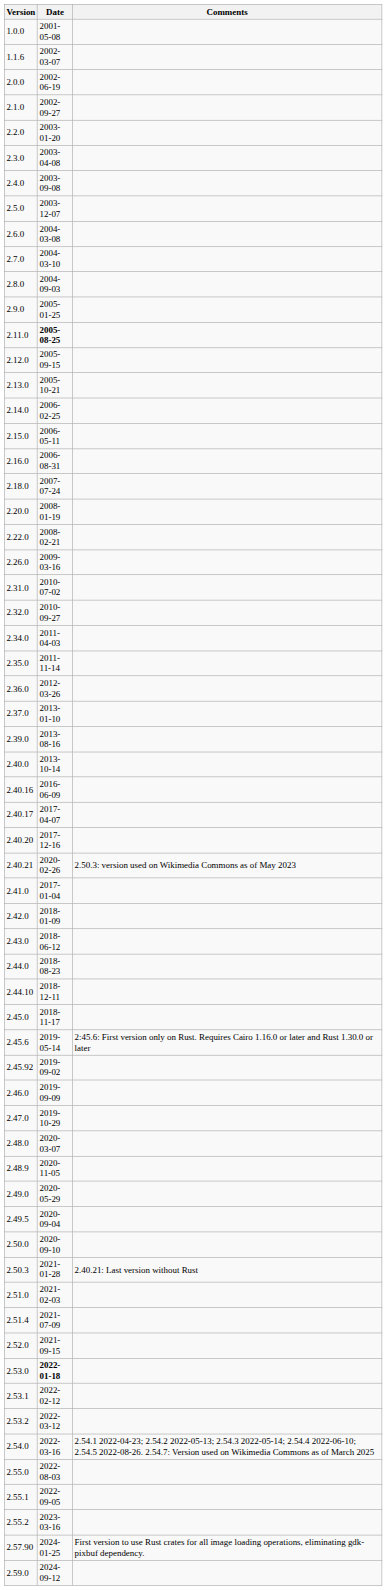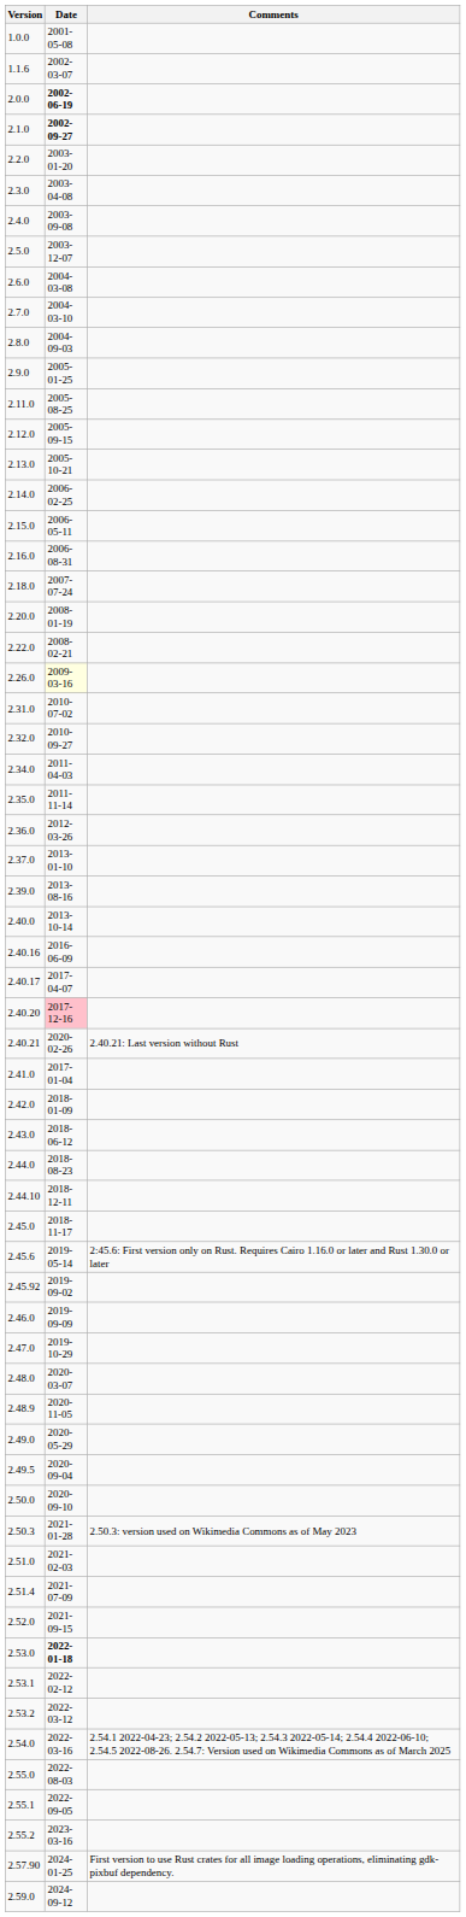 <table class="wikitable sortable" style="font-size:90%">
 <tr class="hintergrundfarbe5">
 <th>Version</th>
 <th>Date</th>
 <th>Comments</th>
 </tr>
 <tr>
 <td>1.0.0</td>
 <td>2001-05-08</td>
 <td></td>
 </tr>
 <tr>
 <td>1.1.6</td>
 <td>2002-03-07</td>
 <td></td>
 </tr>
 <tr>
 <td>2.0.0</td>
-<td>2002-06-19</td>
+<td><strong>2002-06-19</strong></td>
 <td></td>
 </tr>
 <tr>
 <td>2.1.0</td>
-<td>2002-09-27</td>
+<td><strong>2002-09-27</strong></td>
 <td></td>
 </tr>
 <tr>
 <td>2.2.0</td>
 <td>2003-01-20</td>
 <td></td>
 </tr>
 <tr>
 <td>2.3.0</td>
 <td>2003-04-08</td>
 <td></td>
 </tr>
 <tr>
 <td>2.4.0</td>
 <td>2003-09-08</td>
 <td></td>
 </tr>
 <tr>
 <td>2.5.0</td>
 <td>2003-12-07</td>
 <td></td>
 </tr>
 <tr>
 <td>2.6.0</td>
 <td>2004-03-08</td>
 <td></td>
 </tr>
 <tr>
 <td>2.7.0</td>
 <td>2004-03-10</td>
 <td></td>
 </tr>
 <tr>
 <td>2.8.0</td>
 <td>2004-09-03</td>
 <td></td>
 </tr>
 <tr>
 <td>2.9.0</td>
 <td>2005-01-25</td>
 <td></td>
 </tr>
 <tr>
 <td>2.11.0</td>
-<td><strong>2005-08-25</strong></td>
+<td>2005-08-25</td>
 <td></td>
 </tr>
 <tr>
 <td>2.12.0</td>
 <td>2005-09-15</td>
 <td></td>
 </tr>
 <tr>
 <td>2.13.0</td>
 <td>2005-10-21</td>
 <td></td>
 </tr>
 <tr>
 <td>2.14.0</td>
 <td>2006-02-25</td>
 <td></td>
 </tr>
 <tr>
 <td>2.15.0</td>
 <td>2006-05-11</td>
 <td></td>
 </tr>
 <tr>
 <td>2.16.0</td>
 <td>2006-08-31</td>
 <td></td>
 </tr>
 <tr>
 <td>2.18.0</td>
 <td>2007-07-24</td>
 <td></td>
 </tr>
 <tr>
 <td>2.20.0</td>
 <td>2008-01-19</td>
 <td></td>
 </tr>
 <tr>
 <td>2.22.0</td>
 <td>2008-02-21</td>
 <td></td>
 </tr>
 <tr>
 <td>2.26.0</td>
-<td>2009-03-16</td>
+<td style="background: lightyellow;">2009-03-16</td>
 <td></td>
 </tr>
 <tr>
 <td>2.31.0</td>
 <td>2010-07-02</td>
 <td></td>
 </tr>
 <tr>
 <td>2.32.0</td>
 <td>2010-09-27</td>
 <td></td>
 </tr>
 <tr>
 <td>2.34.0</td>
 <td>2011-04-03</td>
 <td></td>
 </tr>
 <tr>
 <td>2.35.0</td>
 <td>2011-11-14</td>
 <td></td>
 </tr>
 <tr>
 <td>2.36.0</td>
 <td>2012-03-26</td>
 <td></td>
 </tr>
 <tr>
 <td>2.37.0</td>
 <td>2013-01-10</td>
 <td></td>
 </tr>
 <tr>
 <td>2.39.0</td>
 <td>2013-08-16</td>
 <td></td>
 </tr>
 <tr>
 <td>2.40.0</td>
 <td>2013-10-14</td>
 <td></td>
 </tr>
 <tr>
 <td>2.40.16</td>
 <td>2016-06-09</td>
 <td></td>
 </tr>
 <tr>
 <td>2.40.17</td>
 <td>2017-04-07</td>
 <td></td>
 </tr>
 <tr>
 <td>2.40.20</td>
-<td>2017-12-16</td>
+<td style="background: pink;">2017-12-16</td>
 <td></td>
 </tr>
 <tr>
 <td>2.40.21</td>
 <td>2020-02-26</td>
-<td>2.50.3: version used on Wikimedia Commons as of May 2023</td>
+<td>2.40.21: Last version without Rust</td>
 </tr>
 <tr>
 <td>2.41.0</td>
 <td>2017-01-04</td>
 <td></td>
 </tr>
 <tr>
 <td>2.42.0</td>
 <td>2018-01-09</td>
 <td></td>
 </tr>
 <tr>
 <td>2.43.0</td>
 <td>2018-06-12</td>
 <td></td>
 </tr>
 <tr>
 <td>2.44.0</td>
 <td>2018-08-23</td>
 <td></td>
 </tr>
 <tr>
 <td>2.44.10</td>
 <td>2018-12-11</td>
 <td></td>
 </tr>
 <tr>
 <td>2.45.0</td>
 <td>2018-11-17</td>
 <td></td>
 </tr>
 <tr>
 <td>2.45.6 </td>
 <td>2019-05-14</td>
 <td>2:45.6: First version only on Rust. Requires Cairo 1.16.0 or later and Rust 1.30.0 or later</td>
 </tr>
 <tr>
 <td>2.45.92</td>
 <td>2019-09-02</td>
 <td></td>
 </tr>
 <tr>
 <td>2.46.0</td>
 <td>2019-09-09</td>
 <td></td>
 </tr>
 <tr>
 <td>2.47.0</td>
 <td>2019-10-29</td>
 <td></td>
 </tr>
 <tr>
 <td>2.48.0</td>
 <td>2020-03-07</td>
 <td></td>
 </tr>
 <tr>
 <td>2.48.9</td>
 <td>2020-11-05</td>
 <td></td>
 </tr>
 <tr>
 <td>2.49.0</td>
 <td>2020-05-29</td>
 <td></td>
 </tr>
 <tr>
 <td>2.49.5</td>
 <td>2020-09-04</td>
 <td></td>
 </tr>
 <tr>
 <td>2.50.0</td>
 <td>2020-09-10</td>
 <td></td>
 </tr>
 <tr>
 <td>2.50.3</td>
 <td>2021-01-28</td>
-<td>2.40.21: Last version without Rust</td>
+<td>2.50.3: version used on Wikimedia Commons as of May 2023</td>
 </tr>
 <tr>
 <td>2.51.0</td>
 <td>2021-02-03</td>
 <td></td>
 </tr>
 <tr>
 <td>2.51.4</td>
 <td>2021-07-09</td>
 <td></td>
 </tr>
 <tr>
 <td>2.52.0</td>
 <td>2021-09-15</td>
 <td></td>
 </tr>
 <tr>
 <td>2.53.0</td>
 <td><strong>2022-01-18</strong></td>
 <td></td>
 </tr>
 <tr>
 <td>2.53.1</td>
 <td>2022-02-12</td>
 <td></td>
 </tr>
 <tr>
 <td>2.53.2</td>
 <td>2022-03-12</td>
 <td></td>
 </tr>
 <tr>
 <td>2.54.0</td>
 <td>2022-03-16</td>
 <td>2.54.1 2022-04-23; 2.54.2 2022-05-13; 2.54.3 2022-05-14; 2.54.4 2022-06-10; 2.54.5 2022-08-26. 2.54.7: Version used on Wikimedia Commons as of March 2025</td>
 </tr>
 <tr>
 <td>2.55.0</td>
 <td>2022-08-03</td>
 <td></td>
 </tr>
 <tr>
 <td>2.55.1</td>
 <td>2022-09-05</td>
 <td></td>
 </tr>
 <tr>
 <td>2.55.2</td>
 <td>2023-03-16</td>
 <td></td>
 </tr>
 <tr>
 <td>2.57.90</td>
 <td>2024-01-25</td>
 <td>First version to use Rust crates for all image loading operations, eliminating gdk-pixbuf dependency.</td>
 </tr>
 <tr>
 <td>2.59.0</td>
 <td>2024-09-12</td>
 <td></td>
 </tr>
 </table>
